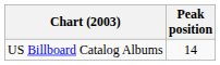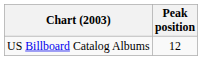 <table class="wikitable sortable">
 <tr>
 <th>Chart (2003)</th>
 <th>Peak<br>position</th>
 </tr>
 <tr>
 <td align="left">US <a href='#'>Billboard</a> Catalog Albums</td>
-<td align="center">14</td>
+<td align="center">12</td>
 </tr>
 </table>
